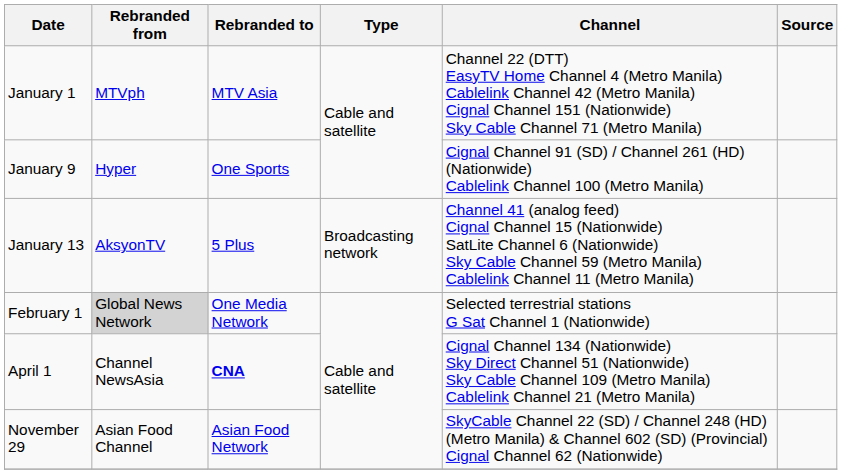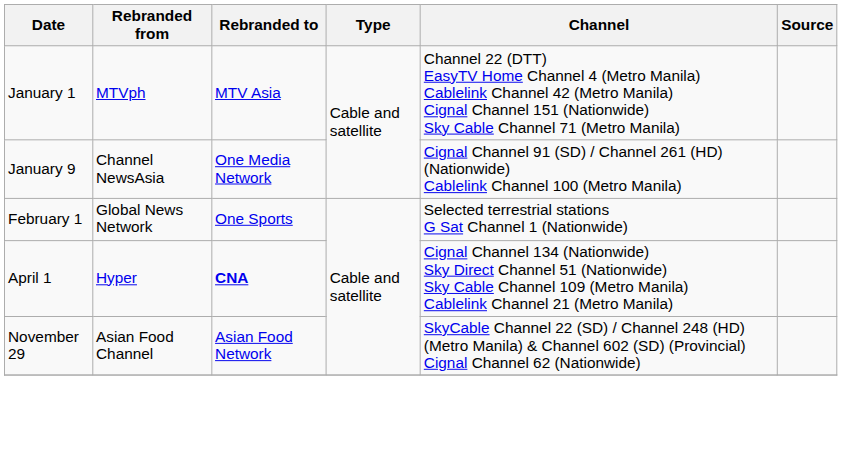 <table class="wikitable">
 <tr>
 <th>Date</th>
 <th>Rebranded from</th>
 <th>Rebranded to</th>
 <th>Type</th>
 <th>Channel</th>
 <th>Source</th>
 </tr>
 <tr>
 <td>January 1</td>
 <td><a href='#'>MTVph</a></td>
 <td><a href='#'>MTV Asia</a></td>
 <td rowspan="2">Cable and satellite</td>
 <td>Channel 22 (DTT)<br><a href='#'>EasyTV Home</a> Channel 4 (Metro Manila)<br><a href='#'>Cablelink</a> Channel 42 (Metro Manila)<br><a href='#'>Cignal</a> Channel 151 (Nationwide)<br><a href='#'>Sky Cable</a> Channel 71 (Metro Manila)</td>
 <td></td>
 </tr>
 <tr>
 <td>January 9</td>
-<td><a href='#'>Hyper</a></td>
-<td><a href='#'>One Sports</a></td>
+<td>Channel NewsAsia</td>
+<td><a href='#'>One Media Network</a></td>
 <td><a href='#'>Cignal</a> Channel 91 (SD) / Channel 261 (HD) (Nationwide)<br> <a href='#'>Cablelink</a> Channel 100 (Metro Manila)</td>
 <td></td>
 </tr>
 <tr>
-<td>January 13</td>
-<td><a href='#'>AksyonTV</a></td>
-<td><a href='#'>5 Plus</a></td>
-<td>Broadcasting network</td>
-<td><a href='#'>Channel 41</a> (analog feed) <br><a href='#'>Cignal</a> Channel 15 (Nationwide) <br>SatLite Channel 6 (Nationwide) <br><a href='#'>Sky Cable</a> Channel 59 (Metro Manila) <br> <a href='#'>Cablelink</a> Channel 11 (Metro Manila)</td>
-<td></td>
-</tr>
-<tr>
 <td>February 1</td>
-<td style="background: lightgrey;">Global News Network</td>
-<td><a href='#'>One Media Network</a></td>
+<td>Global News Network</td>
+<td><a href='#'>One Sports</a></td>
 <td rowspan="3">Cable and satellite</td>
 <td>Selected terrestrial stations<br><a href='#'>G Sat</a> Channel 1 (Nationwide)</td>
 <td></td>
 </tr>
 <tr>
 <td>April 1</td>
-<td>Channel NewsAsia</td>
+<td><a href='#'>Hyper</a></td>
 <td><strong><a href='#'>CNA</a></strong></td>
 <td><a href='#'>Cignal</a> Channel 134 (Nationwide)<br><a href='#'>Sky Direct</a> Channel 51 (Nationwide)<br><a href='#'>Sky Cable</a> Channel 109 (Metro Manila)<br><a href='#'>Cablelink</a> Channel 21 (Metro Manila)</td>
 <td></td>
 </tr>
 <tr>
 <td>November 29</td>
 <td>Asian Food Channel</td>
 <td><a href='#'>Asian Food Network</a></td>
 <td><a href='#'>SkyCable</a> Channel 22 (SD) / Channel 248 (HD) (Metro Manila) & Channel 602 (SD) (Provincial) <br><a href='#'>Cignal</a> Channel 62 (Nationwide)</td>
 <td></td>
 </tr>
 <tr>
 </tr>
 </table>
